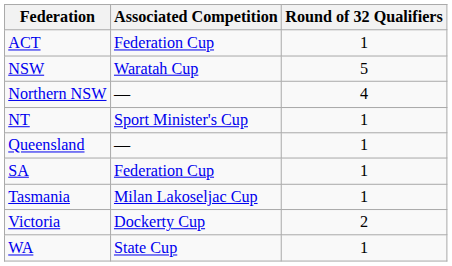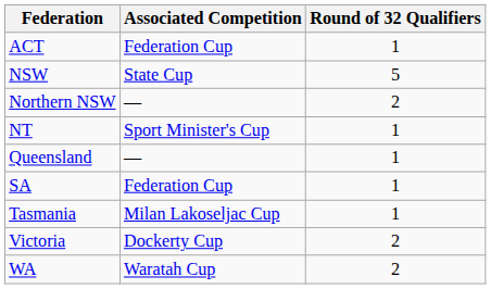 <table class="wikitable">
 <tr>
 <th>Federation</th>
 <th>Associated Competition</th>
 <th>Round of 32 Qualifiers</th>
 </tr>
 <tr>
 <td><a href='#'>ACT</a></td>
 <td><a href='#'>Federation Cup</a></td>
 <td align="center">1</td>
 </tr>
 <tr>
 <td><a href='#'>NSW</a></td>
-<td><a href='#'>Waratah Cup</a></td>
+<td><a href='#'>State Cup</a></td>
 <td align="center">5</td>
 </tr>
 <tr>
 <td><a href='#'>Northern NSW</a></td>
 <td>—</td>
-<td align="center">4</td>
+<td align="center">2</td>
 </tr>
 <tr>
 <td><a href='#'>NT</a></td>
 <td><a href='#'>Sport Minister's Cup</a></td>
 <td align="center">1</td>
 </tr>
 <tr>
 <td><a href='#'>Queensland</a></td>
 <td>—</td>
 <td align="center">1</td>
 </tr>
 <tr>
 <td><a href='#'>SA</a></td>
 <td><a href='#'>Federation Cup</a></td>
 <td align="center">1</td>
 </tr>
 <tr>
 <td><a href='#'>Tasmania</a></td>
 <td><a href='#'>Milan Lakoseljac Cup</a></td>
 <td align="center">1</td>
 </tr>
 <tr>
 <td><a href='#'>Victoria</a></td>
 <td><a href='#'>Dockerty Cup</a></td>
 <td align="center">2</td>
 </tr>
 <tr>
 <td><a href='#'>WA</a></td>
-<td><a href='#'>State Cup</a></td>
-<td align="center">1</td>
+<td><a href='#'>Waratah Cup</a></td>
+<td align="center">2</td>
 </tr>
 </table>
